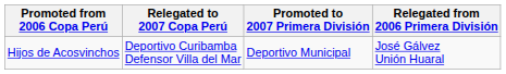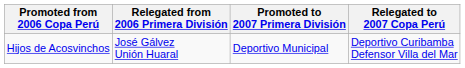 <table class="wikitable">
 <tr>
 <th>Promoted from<br><a href='#'>2006 Copa Perú</a></th>
+<th>Relegated from<br><a href='#'>2006 Primera División</a></th>
+<th>Promoted to<br><a href='#'>2007 Primera División</a></th>
 <th>Relegated to<br><a href='#'>2007 Copa Perú</a></th>
-<th>Promoted to<br><a href='#'>2007 Primera División</a></th>
-<th>Relegated from<br><a href='#'>2006 Primera División</a></th>
 </tr>
 <tr>
 <td> <a href='#'>Hijos de Acosvinchos</a> </td>
+<td> <a href='#'>José Gálvez</a> <br> <a href='#'>Unión Huaral</a> </td>
+<td> <a href='#'>Deportivo Municipal</a> </td>
 <td> <a href='#'>Deportivo Curibamba</a> <br> <a href='#'>Defensor Villa del Mar</a> </td>
-<td> <a href='#'>Deportivo Municipal</a> </td>
-<td> <a href='#'>José Gálvez</a> <br> <a href='#'>Unión Huaral</a> </td>
 </tr>
 </table>
